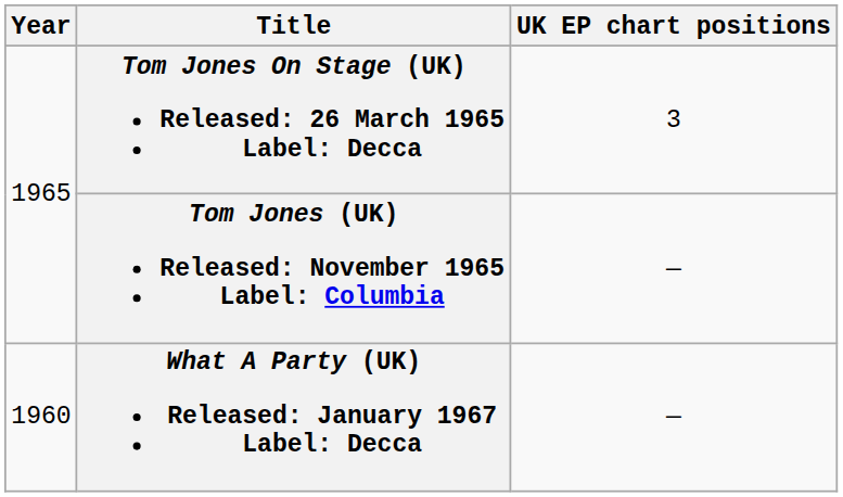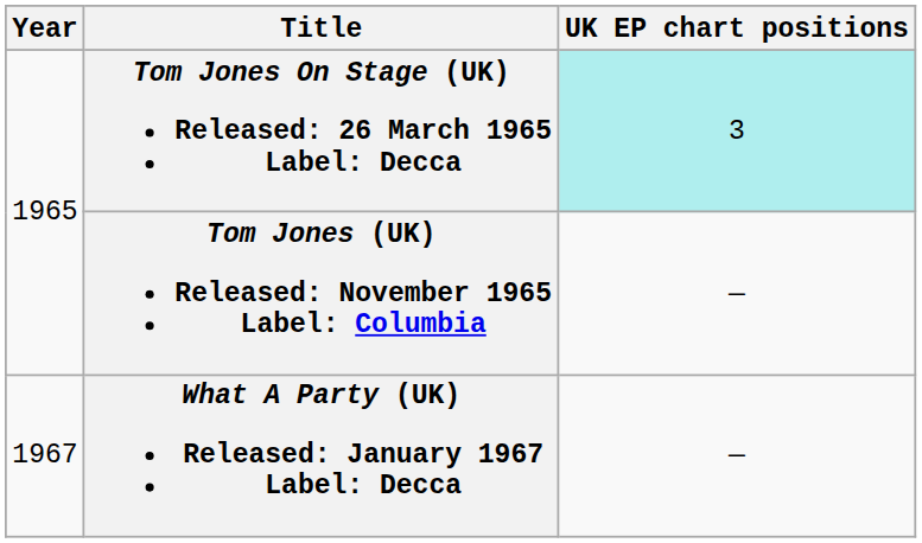 <table class="wikitable plainrowheaders" style="text-align:center">
 <tr>
 <th rowspan="1">Year</th>
 <th rowspan="1">Title</th>
 <th colspan="1">UK EP chart positions</th>
 </tr>
 <tr>
 <td rowspan="2">1965</td>
 <th scope="row"><em>Tom Jones On Stage</em> (UK)<br><ul><li>Released: 26 March 1965</li><li>Label: Decca</li></ul></th>
-<td>3</td>
+<td style="background: paleturquoise;">3</td>
 </tr>
 <tr>
 <th scope="row"><em>Tom Jones</em> (UK)<br><ul><li>Released: November 1965</li><li>Label: <a href='#'>Columbia</a></li></ul></th>
 <td>—</td>
 </tr>
 <tr>
-<td>1960</td>
+<td>1967</td>
 <th scope="row"><em>What A Party</em> (UK)<br><ul><li>Released: January 1967</li><li>Label: Decca</li></ul></th>
 <td>—</td>
 </tr>
 </table>
